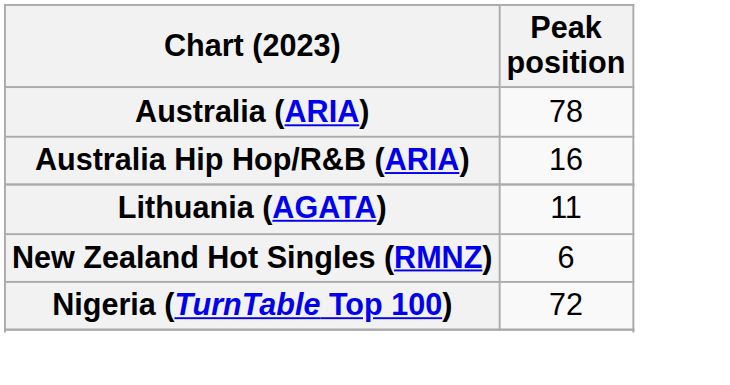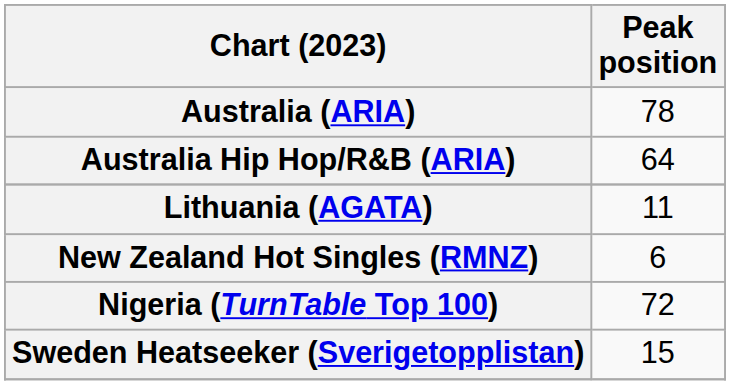 <table class="wikitable sortable plainrowheaders" style="text-align:center">
 <tr>
 <th scope="col">Chart (2023)</th>
 <th scope="col">Peak<br>position</th>
 </tr>
 <tr>
 <th scope="row">Australia (<a href='#'>ARIA</a>)</th>
 <td>78</td>
 </tr>
 <tr>
 <th scope="row">Australia Hip Hop/R&B (<a href='#'>ARIA</a>)</th>
-<td>16</td>
+<td>64</td>
 </tr>
 <tr>
 </tr>
 <tr>
 </tr>
 <tr>
 </tr>
 <tr>
 <th scope="row">Lithuania (<a href='#'>AGATA</a>)</th>
 <td>11</td>
 </tr>
 <tr>
 <th scope="row">New Zealand Hot Singles (<a href='#'>RMNZ</a>)</th>
 <td>6</td>
 </tr>
 <tr>
 <th scope="row">Nigeria (<a href='#'><em>TurnTable</em> Top 100</a>)</th>
 <td>72</td>
 </tr>
 <tr>
+<th scope="row">Sweden Heatseeker (<a href='#'>Sverigetopplistan</a>)</th>
+<td>15</td>
+</tr>
+<tr>
 </tr>
 <tr>
 </tr>
 <tr>
 </tr>
 <tr>
 </tr>
 <tr>
 </tr>
 <tr>
 </tr>
 </table>
